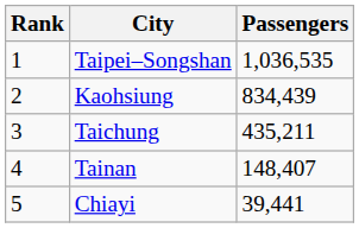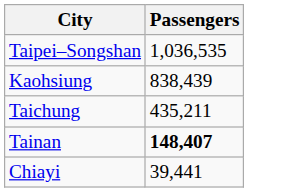 <table class="wikitable">
 <tr>
-<th>Rank</th>
 <th>City</th>
 <th>Passengers</th>
 </tr>
 <tr>
-<td>1</td>
 <td><a href='#'>Taipei–Songshan</a></td>
 <td>1,036,535</td>
 </tr>
 <tr>
-<td>2</td>
 <td><a href='#'>Kaohsiung</a></td>
-<td>834,439</td>
+<td>838,439</td>
 </tr>
 <tr>
-<td>3</td>
 <td><a href='#'>Taichung</a></td>
 <td>435,211</td>
 </tr>
 <tr>
-<td>4</td>
 <td><a href='#'>Tainan</a></td>
-<td>148,407</td>
+<td><strong>148,407</strong></td>
 </tr>
 <tr>
-<td>5</td>
 <td><a href='#'>Chiayi</a></td>
 <td>39,441</td>
 </tr>
 </table>
